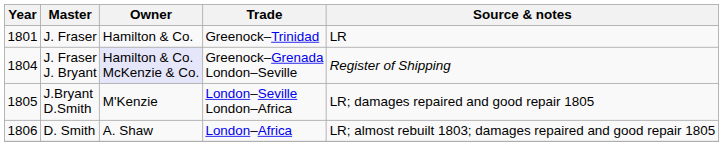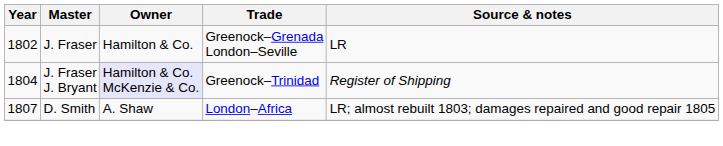 <table class="sortable wikitable">
 <tr>
 <th>Year</th>
 <th>Master</th>
 <th>Owner</th>
 <th>Trade</th>
 <th>Source & notes</th>
 </tr>
 <tr>
-<td>1801</td>
+<td>1802</td>
 <td>J. Fraser</td>
 <td>Hamilton & Co.</td>
-<td>Greenock–<a href='#'>Trinidad</a></td>
+<td>Greenock–<a href='#'>Grenada</a><br>London–Seville</td>
 <td>LR</td>
 </tr>
 <tr>
 <td>1804</td>
 <td>J. Fraser<br>J. Bryant</td>
 <td style="background: lavender;">Hamilton & Co.<br>McKenzie & Co.</td>
-<td>Greenock–<a href='#'>Grenada</a><br>London–Seville</td>
+<td>Greenock–<a href='#'>Trinidad</a></td>
 <td><em>Register of Shipping</em></td>
 </tr>
 <tr>
-<td>1805</td>
-<td>J.Bryant<br>D.Smith</td>
-<td>M'Kenzie</td>
-<td><a href='#'>London</a>–<a href='#'>Seville</a><br>London–Africa</td>
-<td>LR; damages repaired and good repair 1805</td>
-</tr>
-<tr>
-<td>1806</td>
+<td>1807</td>
 <td>D. Smith</td>
 <td>A. Shaw</td>
 <td><a href='#'>London</a>–<a href='#'>Africa</a></td>
 <td>LR; almost rebuilt 1803; damages repaired and good repair 1805</td>
 </tr>
 <tr>
 </tr>
 </table>
